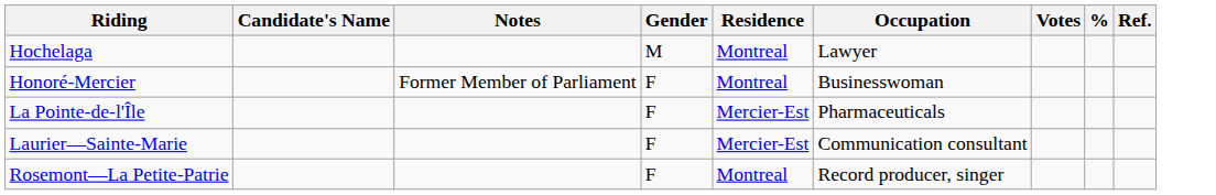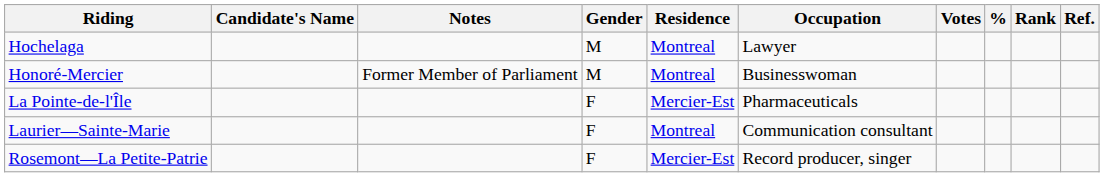 <table class="wikitable sortable">
 <tr>
 <th>Riding</th>
 <th>Candidate's Name</th>
 <th>Notes</th>
 <th>Gender</th>
 <th>Residence</th>
 <th>Occupation</th>
 <th>Votes</th>
 <th>%</th>
+<th>Rank</th>
 <th>Ref.</th>
 </tr>
 <tr>
 <td><a href='#'>Hochelaga</a></td>
 <td></td>
 <td></td>
 <td>M</td>
 <td><a href='#'>Montreal</a></td>
 <td>Lawyer</td>
 <td></td>
 <td></td>
 <td></td>
+<td></td>
 </tr>
 <tr>
 <td><a href='#'>Honoré-Mercier</a></td>
 <td></td>
 <td>Former Member of Parliament</td>
-<td>F</td>
+<td>M</td>
 <td><a href='#'>Montreal</a></td>
 <td>Businesswoman</td>
+<td></td>
 <td></td>
 <td></td>
 <td></td>
 </tr>
 <tr>
 <td><a href='#'>La Pointe-de-l'Île</a></td>
 <td></td>
 <td></td>
 <td>F</td>
 <td><a href='#'>Mercier-Est</a></td>
 <td>Pharmaceuticals</td>
 <td></td>
 <td></td>
 <td></td>
+<td></td>
 </tr>
 <tr>
 <td><a href='#'>Laurier—Sainte-Marie</a></td>
 <td></td>
 <td></td>
 <td>F</td>
-<td><a href='#'>Mercier-Est</a></td>
+<td><a href='#'>Montreal</a></td>
 <td>Communication consultant</td>
+<td></td>
 <td></td>
 <td></td>
 <td></td>
 </tr>
 <tr>
 <td><a href='#'>Rosemont—La Petite-Patrie</a></td>
 <td></td>
 <td></td>
 <td>F</td>
-<td><a href='#'>Montreal</a></td>
+<td><a href='#'>Mercier-Est</a></td>
 <td>Record producer, singer</td>
+<td></td>
 <td></td>
 <td></td>
 <td></td>
 </tr>
 </table>
